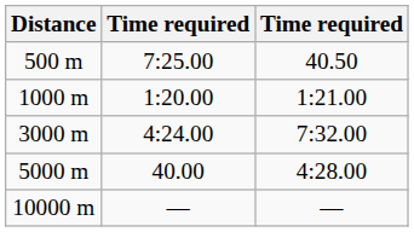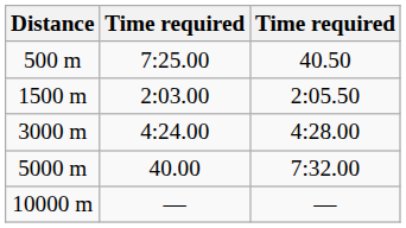 <table class="wikitable" border="1" style="text-align:center">
 <tr>
 <th>Distance</th>
 <th>Time required </th>
 <th>Time required </th>
 </tr>
 <tr>
 <td>500 m</td>
 <td>7:25.00 </td>
 <td>40.50</td>
 </tr>
 <tr>
-<td>1000 m</td>
-<td>1:20.00</td>
-<td>1:21.00</td>
+<td>1500 m</td>
+<td>2:03.00</td>
+<td>2:05.50</td>
 </tr>
 <tr>
 <td>3000 m</td>
 <td>4:24.00</td>
-<td>7:32.00 </td>
+<td>4:28.00</td>
 </tr>
 <tr>
 <td>5000 m</td>
 <td>40.00</td>
-<td>4:28.00</td>
+<td>7:32.00 </td>
 </tr>
 <tr>
 <td>10000 m</td>
 <td>—</td>
 <td>—</td>
 </tr>
 </table>
